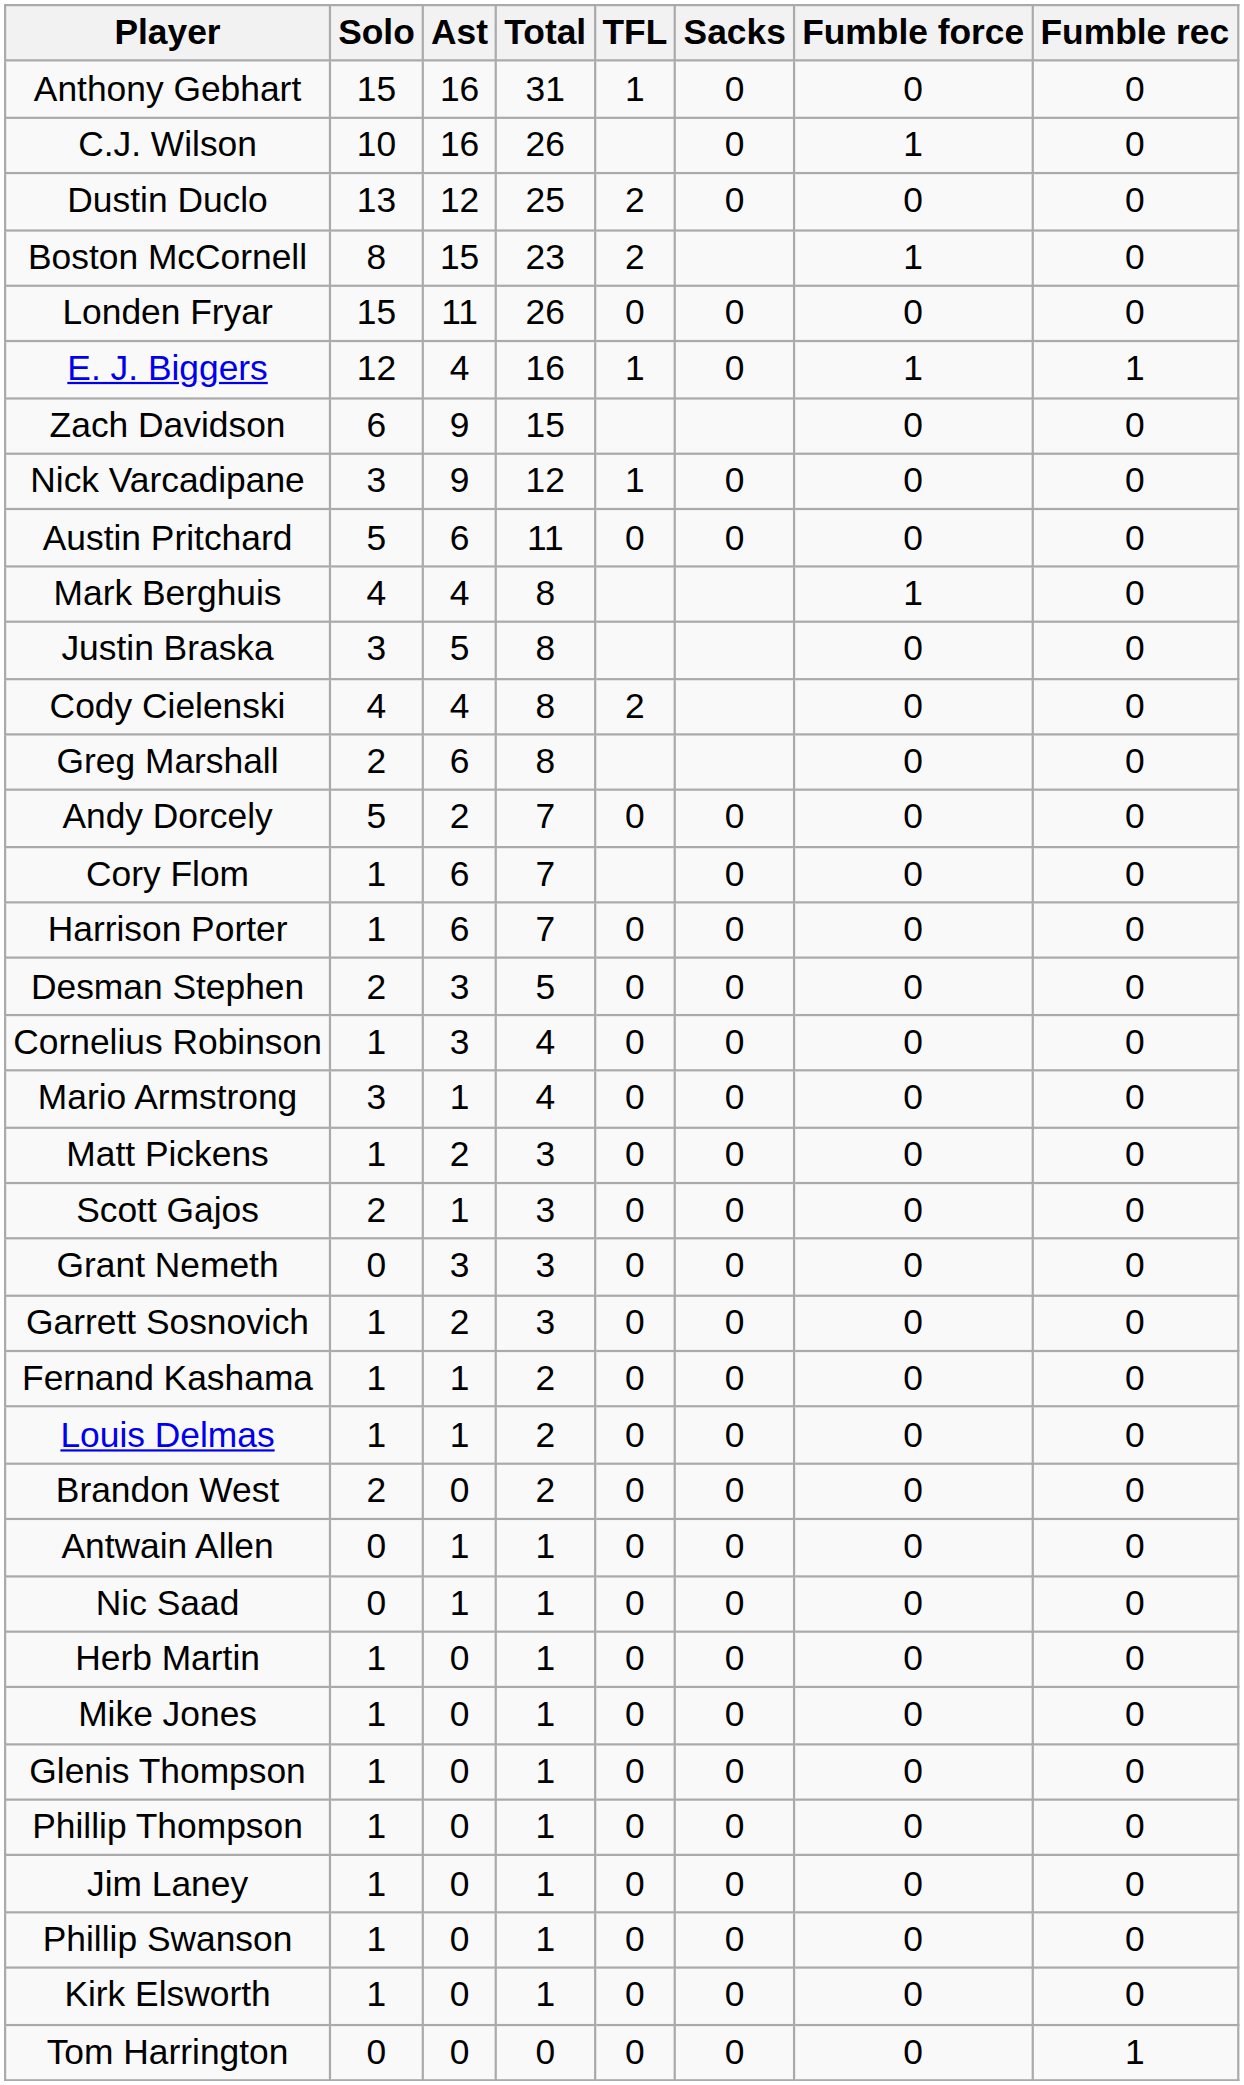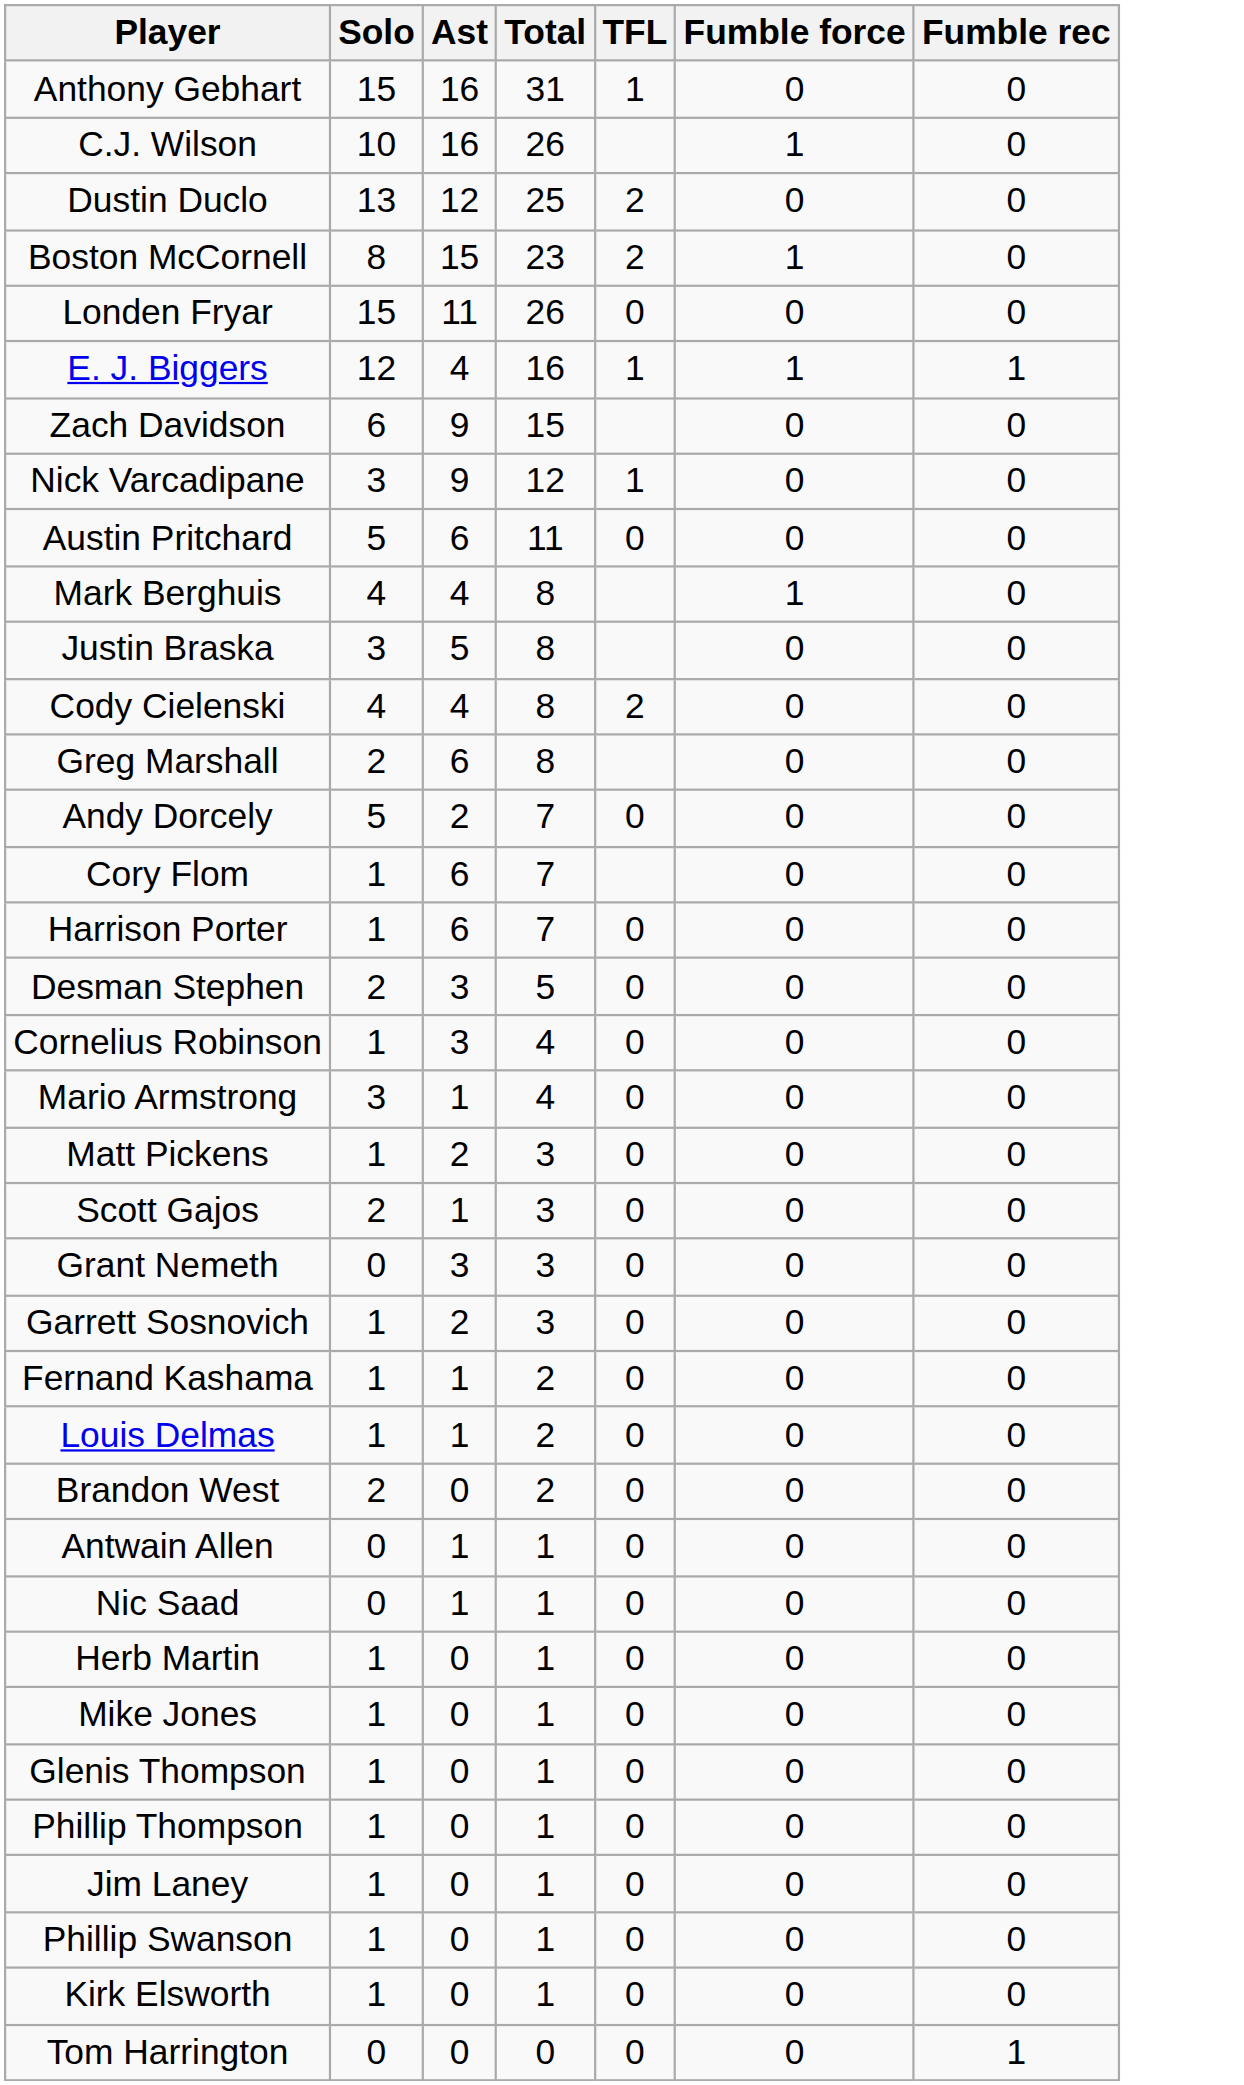 <table class="wikitable sortable" style="text-align:center;">
 <tr>
 <th>Player</th>
 <th>Solo</th>
 <th>Ast</th>
 <th>Total</th>
 <th>TFL</th>
-<th>Sacks</th>
 <th>Fumble force</th>
 <th>Fumble rec</th>
 </tr>
 <tr>
 <td>Anthony Gebhart</td>
 <td>15</td>
 <td>16</td>
 <td>31</td>
 <td>1</td>
 <td>0</td>
 <td>0</td>
-<td>0</td>
 </tr>
 <tr>
 <td>C.J. Wilson</td>
 <td>10</td>
 <td>16</td>
 <td>26</td>
 <td></td>
-<td>0</td>
 <td>1</td>
 <td>0</td>
 </tr>
 <tr>
 <td>Dustin Duclo</td>
 <td>13</td>
 <td>12</td>
 <td>25</td>
 <td>2</td>
 <td>0</td>
 <td>0</td>
-<td>0</td>
 </tr>
 <tr>
 <td>Boston McCornell</td>
 <td>8</td>
 <td>15</td>
 <td>23</td>
 <td>2</td>
-<td></td>
 <td>1</td>
 <td>0</td>
 </tr>
 <tr>
 <td>Londen Fryar</td>
 <td>15</td>
 <td>11</td>
 <td>26</td>
 <td>0</td>
 <td>0</td>
 <td>0</td>
-<td>0</td>
 </tr>
 <tr>
 <td><a href='#'>E. J. Biggers</a></td>
 <td>12</td>
 <td>4</td>
 <td>16</td>
 <td>1</td>
-<td>0</td>
 <td>1</td>
 <td>1</td>
 </tr>
 <tr>
 <td>Zach Davidson</td>
 <td>6</td>
 <td>9</td>
 <td>15</td>
-<td></td>
 <td></td>
 <td>0</td>
 <td>0</td>
 </tr>
 <tr>
 <td>Nick Varcadipane</td>
 <td>3</td>
 <td>9</td>
 <td>12</td>
 <td>1</td>
 <td>0</td>
 <td>0</td>
-<td>0</td>
 </tr>
 <tr>
 <td>Austin Pritchard</td>
 <td>5</td>
 <td>6</td>
 <td>11</td>
-<td>0</td>
 <td>0</td>
 <td>0</td>
 <td>0</td>
 </tr>
 <tr>
 <td>Mark Berghuis</td>
 <td>4</td>
 <td>4</td>
 <td>8</td>
 <td></td>
-<td></td>
 <td>1</td>
 <td>0</td>
 </tr>
 <tr>
 <td>Justin Braska</td>
 <td>3</td>
 <td>5</td>
 <td>8</td>
-<td></td>
 <td></td>
 <td>0</td>
 <td>0</td>
 </tr>
 <tr>
 <td>Cody Cielenski</td>
 <td>4</td>
 <td>4</td>
 <td>8</td>
 <td>2</td>
-<td></td>
 <td>0</td>
 <td>0</td>
 </tr>
 <tr>
 <td>Greg Marshall</td>
 <td>2</td>
 <td>6</td>
 <td>8</td>
-<td></td>
 <td></td>
 <td>0</td>
 <td>0</td>
 </tr>
 <tr>
 <td>Andy Dorcely</td>
 <td>5</td>
 <td>2</td>
 <td>7</td>
 <td>0</td>
 <td>0</td>
 <td>0</td>
-<td>0</td>
 </tr>
 <tr>
 <td>Cory Flom</td>
 <td>1</td>
 <td>6</td>
 <td>7</td>
 <td></td>
 <td>0</td>
 <td>0</td>
-<td>0</td>
 </tr>
 <tr>
 <td>Harrison Porter</td>
 <td>1</td>
 <td>6</td>
 <td>7</td>
-<td>0</td>
 <td>0</td>
 <td>0</td>
 <td>0</td>
 </tr>
 <tr>
 <td>Desman Stephen</td>
 <td>2</td>
 <td>3</td>
 <td>5</td>
 <td>0</td>
 <td>0</td>
 <td>0</td>
-<td>0</td>
 </tr>
 <tr>
 <td>Cornelius Robinson</td>
 <td>1</td>
 <td>3</td>
 <td>4</td>
-<td>0</td>
 <td>0</td>
 <td>0</td>
 <td>0</td>
 </tr>
 <tr>
 <td>Mario Armstrong</td>
 <td>3</td>
 <td>1</td>
 <td>4</td>
 <td>0</td>
 <td>0</td>
 <td>0</td>
-<td>0</td>
 </tr>
 <tr>
 <td>Matt Pickens</td>
 <td>1</td>
 <td>2</td>
 <td>3</td>
-<td>0</td>
 <td>0</td>
 <td>0</td>
 <td>0</td>
 </tr>
 <tr>
 <td>Scott Gajos</td>
 <td>2</td>
 <td>1</td>
 <td>3</td>
 <td>0</td>
 <td>0</td>
 <td>0</td>
-<td>0</td>
 </tr>
 <tr>
 <td>Grant Nemeth</td>
 <td>0</td>
 <td>3</td>
 <td>3</td>
-<td>0</td>
 <td>0</td>
 <td>0</td>
 <td>0</td>
 </tr>
 <tr>
 <td>Garrett Sosnovich</td>
 <td>1</td>
 <td>2</td>
 <td>3</td>
 <td>0</td>
 <td>0</td>
 <td>0</td>
-<td>0</td>
 </tr>
 <tr>
 <td>Fernand Kashama</td>
 <td>1</td>
 <td>1</td>
 <td>2</td>
-<td>0</td>
 <td>0</td>
 <td>0</td>
 <td>0</td>
 </tr>
 <tr>
 <td><a href='#'>Louis Delmas</a></td>
 <td>1</td>
 <td>1</td>
 <td>2</td>
 <td>0</td>
 <td>0</td>
 <td>0</td>
-<td>0</td>
 </tr>
 <tr>
 <td>Brandon West</td>
 <td>2</td>
 <td>0</td>
 <td>2</td>
-<td>0</td>
 <td>0</td>
 <td>0</td>
 <td>0</td>
 </tr>
 <tr>
 <td>Antwain Allen</td>
 <td>0</td>
 <td>1</td>
 <td>1</td>
 <td>0</td>
 <td>0</td>
 <td>0</td>
-<td>0</td>
 </tr>
 <tr>
 <td>Nic Saad</td>
 <td>0</td>
 <td>1</td>
 <td>1</td>
-<td>0</td>
 <td>0</td>
 <td>0</td>
 <td>0</td>
 </tr>
 <tr>
 <td>Herb Martin</td>
 <td>1</td>
 <td>0</td>
 <td>1</td>
 <td>0</td>
 <td>0</td>
 <td>0</td>
-<td>0</td>
 </tr>
 <tr>
 <td>Mike Jones</td>
 <td>1</td>
 <td>0</td>
 <td>1</td>
-<td>0</td>
 <td>0</td>
 <td>0</td>
 <td>0</td>
 </tr>
 <tr>
 <td>Glenis Thompson</td>
 <td>1</td>
 <td>0</td>
 <td>1</td>
 <td>0</td>
 <td>0</td>
 <td>0</td>
-<td>0</td>
 </tr>
 <tr>
 <td>Phillip Thompson</td>
 <td>1</td>
 <td>0</td>
 <td>1</td>
-<td>0</td>
 <td>0</td>
 <td>0</td>
 <td>0</td>
 </tr>
 <tr>
 <td>Jim Laney</td>
 <td>1</td>
 <td>0</td>
 <td>1</td>
 <td>0</td>
 <td>0</td>
 <td>0</td>
-<td>0</td>
 </tr>
 <tr>
 <td>Phillip Swanson</td>
 <td>1</td>
 <td>0</td>
 <td>1</td>
-<td>0</td>
 <td>0</td>
 <td>0</td>
 <td>0</td>
 </tr>
 <tr>
 <td>Kirk Elsworth</td>
 <td>1</td>
 <td>0</td>
 <td>1</td>
 <td>0</td>
 <td>0</td>
 <td>0</td>
-<td>0</td>
 </tr>
 <tr>
 <td>Tom Harrington</td>
 <td>0</td>
 <td>0</td>
 <td>0</td>
 <td>0</td>
 <td>0</td>
-<td>0</td>
 <td>1</td>
 </tr>
 </table>
